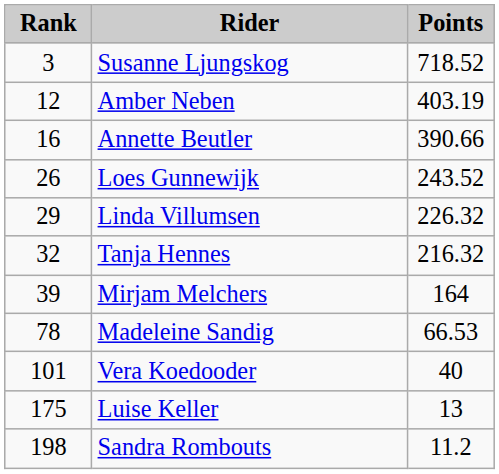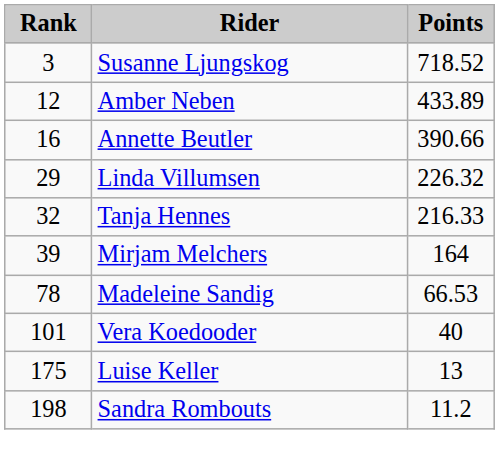 <table class="wikitable alternance" style="text-align:center;">
 <tr>
 <th scope="col" style="background-color:#CCCCCC; width:50px;">Rank</th>
 <th scope="col" style="background-color:#CCCCCC; width:200px;">Rider</th>
 <th scope="col" style="background-color:#CCCCCC; width:50px;">Points</th>
 </tr>
 <tr>
 <td>3</td>
 <td style="text-align:left;"> <a href='#'>Susanne Ljungskog</a></td>
 <td>718.52</td>
 </tr>
 <tr>
 <td>12</td>
 <td style="text-align:left;"> <a href='#'>Amber Neben</a></td>
-<td>403.19</td>
+<td>433.89</td>
 </tr>
 <tr>
 <td>16</td>
 <td style="text-align:left;"> <a href='#'>Annette Beutler</a></td>
 <td>390.66</td>
-</tr>
-<tr>
-<td>26</td>
-<td style="text-align:left;"> <a href='#'>Loes Gunnewijk</a></td>
-<td>243.52</td>
 </tr>
 <tr>
 <td>29</td>
 <td style="text-align:left;"> <a href='#'>Linda Villumsen</a></td>
 <td>226.32</td>
 </tr>
 <tr>
 <td>32</td>
 <td style="text-align:left;"> <a href='#'>Tanja Hennes</a></td>
-<td>216.32</td>
+<td>216.33</td>
 </tr>
 <tr>
 <td>39</td>
 <td style="text-align:left;"> <a href='#'>Mirjam Melchers</a></td>
 <td>164</td>
 </tr>
 <tr>
 <td>78</td>
 <td style="text-align:left;"> <a href='#'>Madeleine Sandig</a></td>
 <td>66.53</td>
 </tr>
 <tr>
 <td>101</td>
 <td style="text-align:left;"> <a href='#'>Vera Koedooder</a></td>
 <td>40</td>
 </tr>
 <tr>
 <td>175</td>
 <td style="text-align:left;"> <a href='#'>Luise Keller</a></td>
 <td>13</td>
 </tr>
 <tr>
 <td>198</td>
 <td style="text-align:left;"> <a href='#'>Sandra Rombouts</a></td>
 <td>11.2</td>
 </tr>
 </table>
